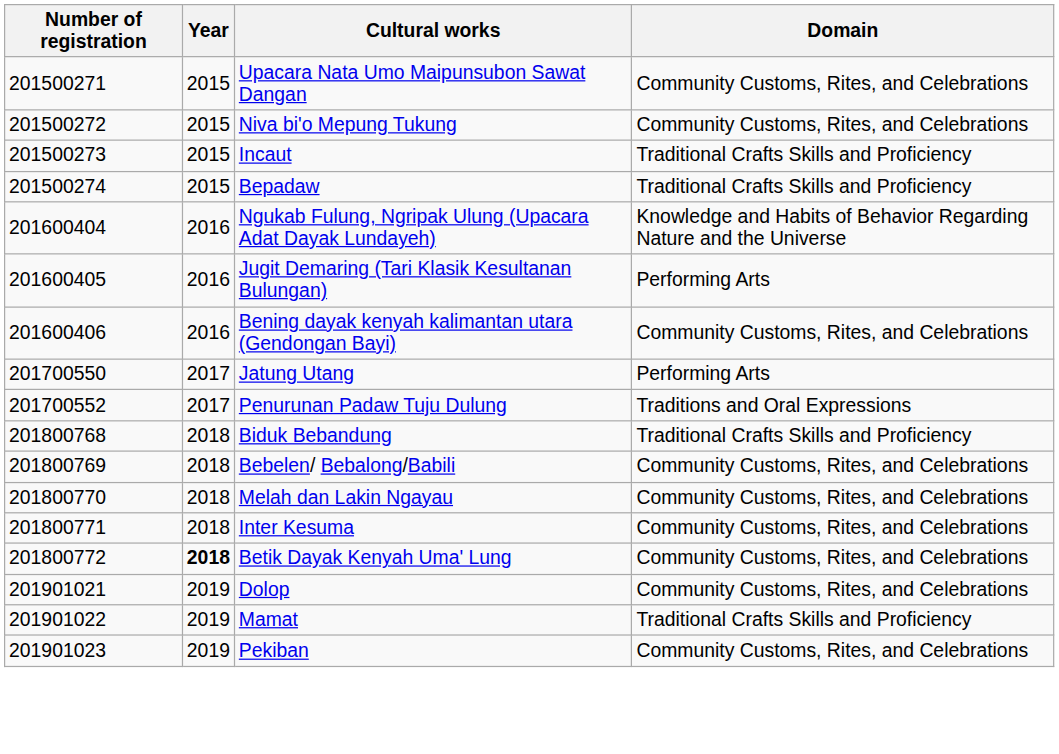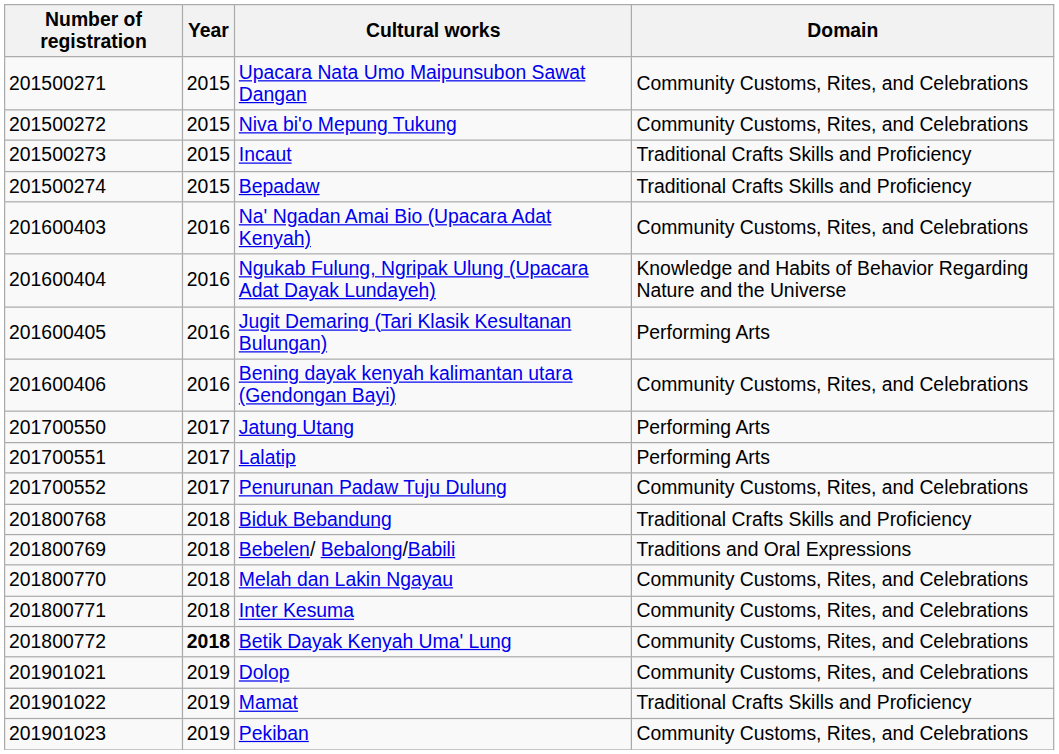 <table class = "wikitable sortable">
 <tr>
 <th>Number of registration</th>
 <th>Year</th>
 <th>Cultural works</th>
 <th>Domain</th>
 </tr>
 <tr>
 <td>201500271</td>
 <td>2015</td>
 <td><a href='#'>Upacara Nata Umo Maipunsubon Sawat Dangan</a></td>
 <td>Community Customs, Rites, and Celebrations</td>
 </tr>
 <tr>
 <td>201500272</td>
 <td>2015</td>
 <td><a href='#'>Niva bi'o Mepung Tukung</a></td>
 <td>Community Customs, Rites, and Celebrations</td>
 </tr>
 <tr>
 <td>201500273</td>
 <td>2015</td>
 <td><a href='#'>Incaut</a></td>
 <td>Traditional Crafts Skills and Proficiency</td>
 </tr>
 <tr>
 <td>201500274</td>
 <td>2015</td>
 <td><a href='#'>Bepadaw</a></td>
 <td>Traditional Crafts Skills and Proficiency</td>
 </tr>
 <tr>
+<td>201600403</td>
+<td>2016</td>
+<td><a href='#'>Na' Ngadan Amai Bio (Upacara Adat Kenyah)</a></td>
+<td>Community Customs, Rites, and Celebrations</td>
+</tr>
+<tr>
 <td>201600404</td>
 <td>2016</td>
 <td><a href='#'>Ngukab Fulung, Ngripak Ulung (Upacara Adat Dayak Lundayeh)</a></td>
 <td>Knowledge and Habits of Behavior Regarding Nature and the Universe</td>
 </tr>
 <tr>
 <td>201600405</td>
 <td>2016</td>
 <td><a href='#'>Jugit Demaring (Tari Klasik Kesultanan Bulungan)</a></td>
 <td>Performing Arts</td>
 </tr>
 <tr>
 <td>201600406</td>
 <td>2016</td>
 <td><a href='#'>Bening dayak kenyah kalimantan utara (Gendongan Bayi)</a></td>
 <td>Community Customs, Rites, and Celebrations</td>
 </tr>
 <tr>
 <td>201700550</td>
 <td>2017</td>
 <td><a href='#'>Jatung Utang</a></td>
 <td>Performing Arts</td>
 </tr>
 <tr>
+<td>201700551</td>
+<td>2017</td>
+<td><a href='#'>Lalatip</a></td>
+<td>Performing Arts</td>
+</tr>
+<tr>
 <td>201700552</td>
 <td>2017</td>
 <td><a href='#'>Penurunan Padaw Tuju Dulung</a></td>
-<td>Traditions and Oral Expressions</td>
+<td>Community Customs, Rites, and Celebrations</td>
 </tr>
 <tr>
 <td>201800768</td>
 <td>2018</td>
 <td><a href='#'>Biduk Bebandung</a></td>
 <td>Traditional Crafts Skills and Proficiency</td>
 </tr>
 <tr>
 <td>201800769</td>
 <td>2018</td>
 <td><a href='#'>Bebelen</a>/ <a href='#'>Bebalong</a>/<a href='#'>Babili</a></td>
-<td>Community Customs, Rites, and Celebrations</td>
+<td>Traditions and Oral Expressions</td>
 </tr>
 <tr>
 <td>201800770</td>
 <td>2018</td>
 <td><a href='#'>Melah dan Lakin Ngayau</a></td>
 <td>Community Customs, Rites, and Celebrations</td>
 </tr>
 <tr>
 <td>201800771</td>
 <td>2018</td>
 <td><a href='#'>Inter Kesuma</a></td>
 <td>Community Customs, Rites, and Celebrations</td>
 </tr>
 <tr>
 <td>201800772</td>
 <td><strong>2018</strong></td>
 <td><a href='#'>Betik Dayak Kenyah Uma' Lung</a></td>
 <td>Community Customs, Rites, and Celebrations</td>
 </tr>
 <tr>
 <td>201901021</td>
 <td>2019</td>
 <td><a href='#'>Dolop</a></td>
 <td>Community Customs, Rites, and Celebrations</td>
 </tr>
 <tr>
 <td>201901022</td>
 <td>2019</td>
 <td><a href='#'>Mamat</a></td>
 <td>Traditional Crafts Skills and Proficiency</td>
 </tr>
 <tr>
 <td>201901023</td>
 <td>2019</td>
 <td><a href='#'>Pekiban</a></td>
 <td>Community Customs, Rites, and Celebrations</td>
 </tr>
 </table>
